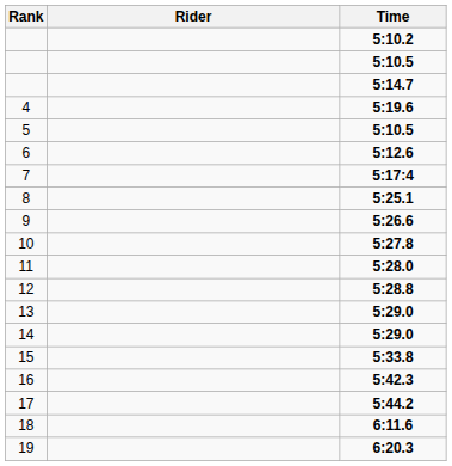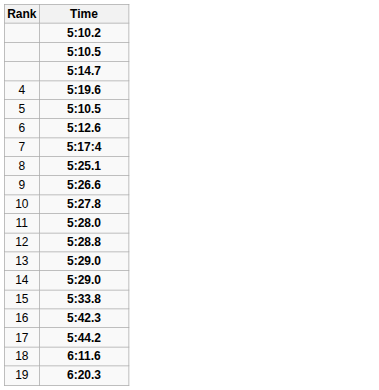 <table class="wikitable" style="text-align:center;">
 <tr>
 <th>Rank</th>
-<th style="width:20em;">Rider</th>
 <th style="width:7em;">Time</th>
 </tr>
 <tr>
 <td></td>
-<td align=left></td>
 <td><strong>5:10.2</strong></td>
 </tr>
 <tr>
 <td></td>
-<td align=left></td>
 <td><strong>5:10.5</strong></td>
 </tr>
 <tr>
 <td></td>
-<td align=left></td>
 <td><strong>5:14.7</strong></td>
 </tr>
 <tr>
 <td>4</td>
-<td align=left></td>
 <td><strong>5:19.6</strong></td>
 </tr>
 <tr>
 <td>5</td>
-<td align=left></td>
 <td><strong>5:10.5</strong></td>
 </tr>
 <tr>
 <td>6</td>
-<td align=left></td>
 <td><strong>5:12.6</strong></td>
 </tr>
 <tr>
 <td>7</td>
-<td align=left></td>
 <td><strong>5:17:4</strong></td>
 </tr>
 <tr>
 <td>8</td>
-<td align=left></td>
 <td><strong>5:25.1</strong></td>
 </tr>
 <tr>
 <td>9</td>
-<td align=left></td>
 <td><strong>5:26.6</strong></td>
 </tr>
 <tr>
 <td>10</td>
-<td align=left></td>
 <td><strong>5:27.8</strong></td>
 </tr>
 <tr>
 <td>11</td>
-<td align=left></td>
 <td><strong>5:28.0</strong></td>
 </tr>
 <tr>
 <td>12</td>
-<td align=left></td>
 <td><strong>5:28.8</strong></td>
 </tr>
 <tr>
 <td>13</td>
-<td align=left></td>
 <td><strong>5:29.0</strong></td>
 </tr>
 <tr>
 <td>14</td>
-<td align=left></td>
 <td><strong>5:29.0</strong></td>
 </tr>
 <tr>
 <td>15</td>
-<td align=left></td>
 <td><strong>5:33.8</strong></td>
 </tr>
 <tr>
 <td>16</td>
-<td align=left></td>
 <td><strong>5:42.3</strong></td>
 </tr>
 <tr>
 <td>17</td>
-<td align=left></td>
 <td><strong>5:44.2</strong></td>
 </tr>
 <tr>
 <td>18</td>
-<td align=left></td>
 <td><strong>6:11.6</strong></td>
 </tr>
 <tr>
 <td>19</td>
-<td align=left></td>
 <td><strong>6:20.3</strong></td>
 </tr>
 </table>
